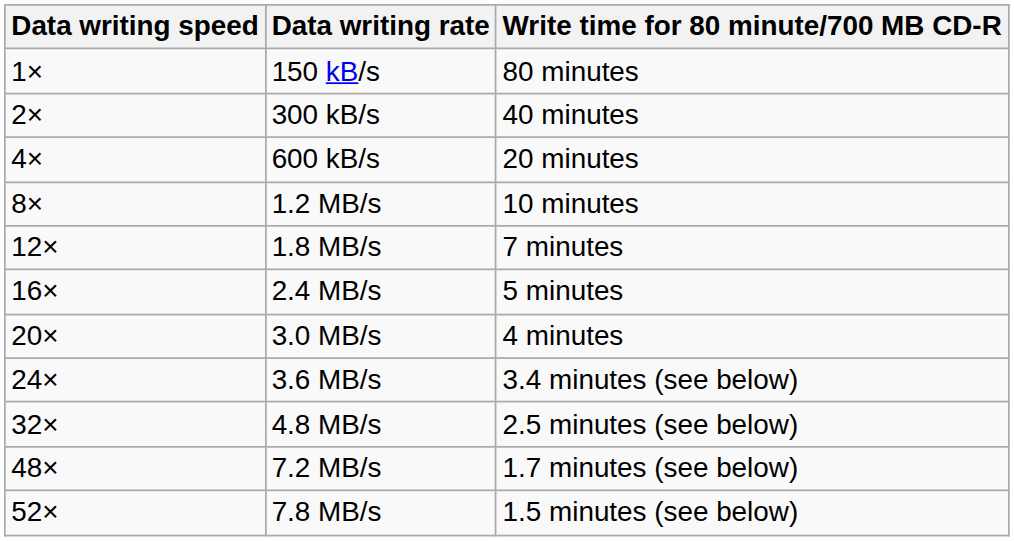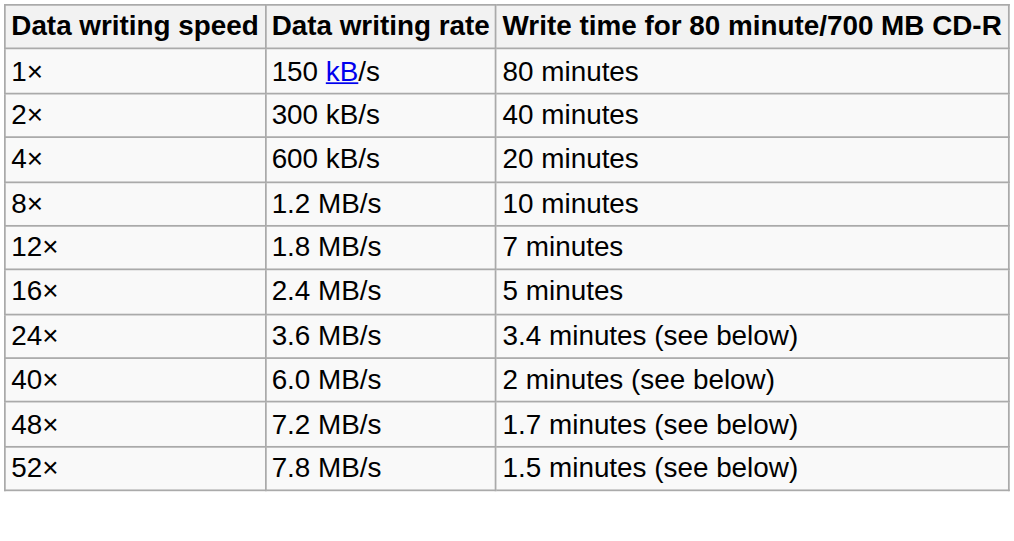 <table class="wikitable">
 <tr>
 <th>Data writing speed</th>
 <th>Data writing rate</th>
 <th>Write time for 80 minute/700 MB CD-R</th>
 </tr>
 <tr>
 <td>1×</td>
 <td>150 <a href='#'>kB</a>/s</td>
 <td>80 minutes</td>
 </tr>
 <tr>
 <td>2×</td>
 <td>300 kB/s</td>
 <td>40 minutes</td>
 </tr>
 <tr>
 <td>4×</td>
 <td>600 kB/s</td>
 <td>20 minutes</td>
 </tr>
 <tr>
 <td>8×</td>
 <td>1.2 MB/s</td>
 <td>10 minutes</td>
 </tr>
 <tr>
 <td>12×</td>
 <td>1.8 MB/s</td>
 <td>7 minutes</td>
 </tr>
 <tr>
 <td>16×</td>
 <td>2.4 MB/s</td>
 <td>5 minutes</td>
 </tr>
 <tr>
-<td>20×</td>
-<td>3.0 MB/s</td>
-<td>4 minutes</td>
-</tr>
-<tr>
 <td>24×</td>
 <td>3.6 MB/s</td>
 <td>3.4 minutes (see below)</td>
 </tr>
 <tr>
-<td>32×</td>
-<td>4.8 MB/s</td>
-<td>2.5 minutes (see below)</td>
+<td>40×</td>
+<td>6.0 MB/s</td>
+<td>2 minutes (see below)</td>
 </tr>
 <tr>
 <td>48×</td>
 <td>7.2 MB/s</td>
 <td>1.7 minutes (see below)</td>
 </tr>
 <tr>
 <td>52×</td>
 <td>7.8 MB/s</td>
 <td>1.5 minutes (see below)</td>
 </tr>
 </table>
